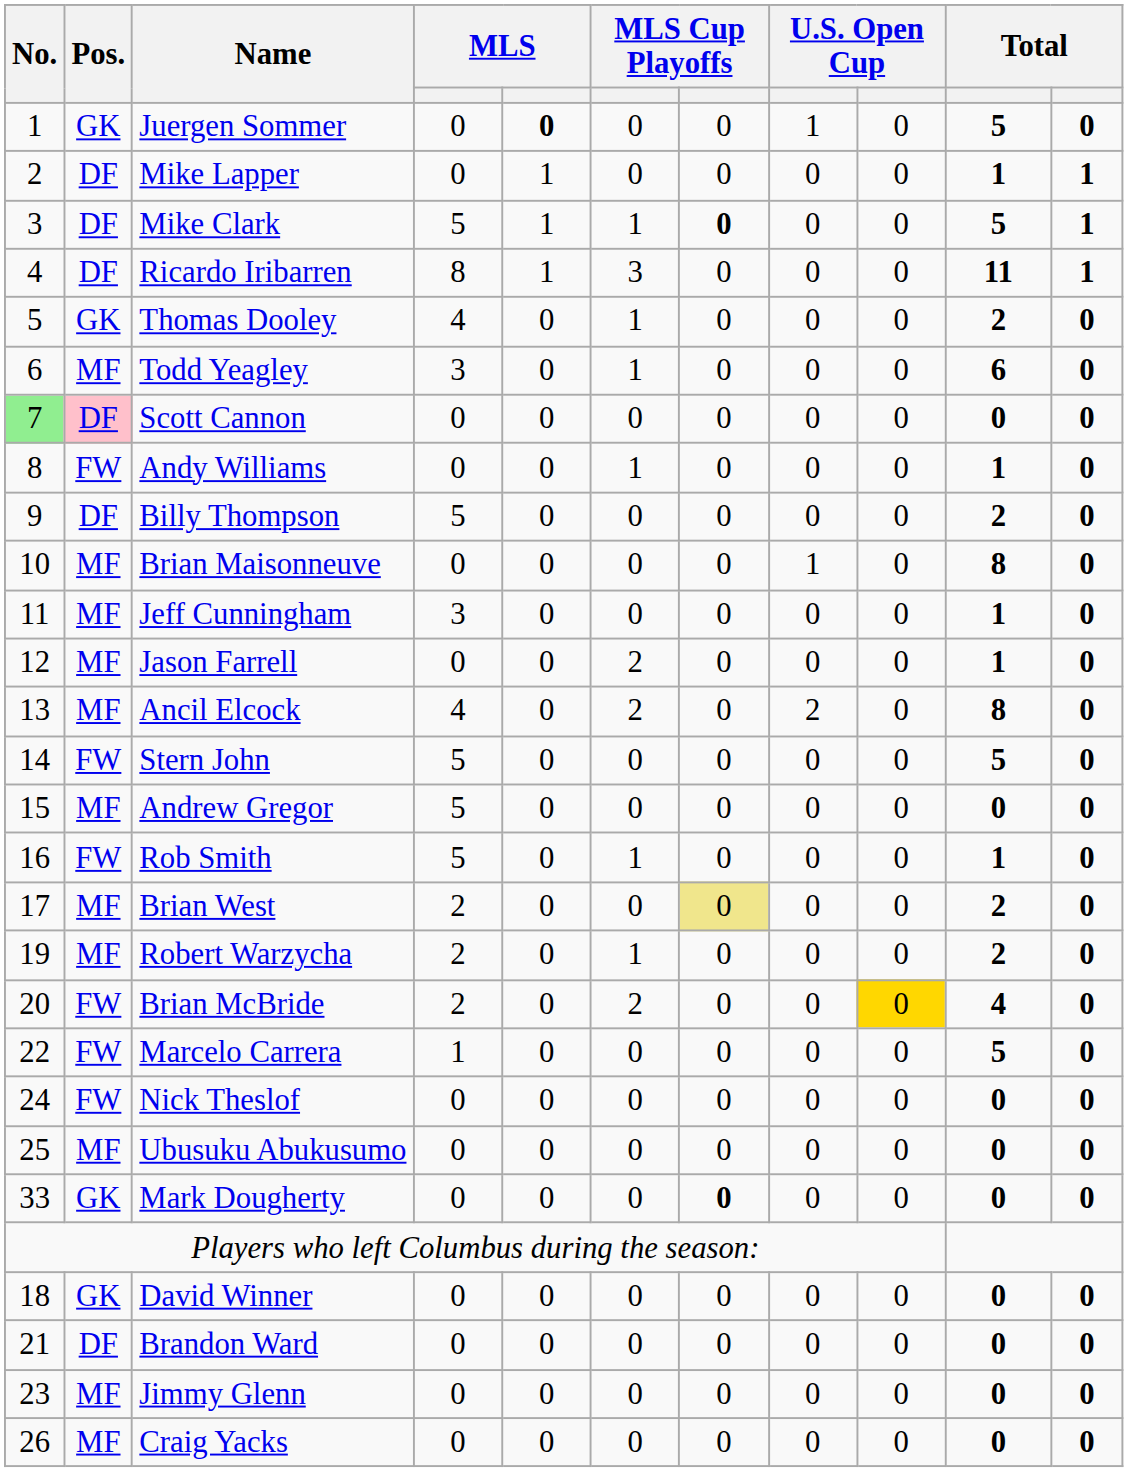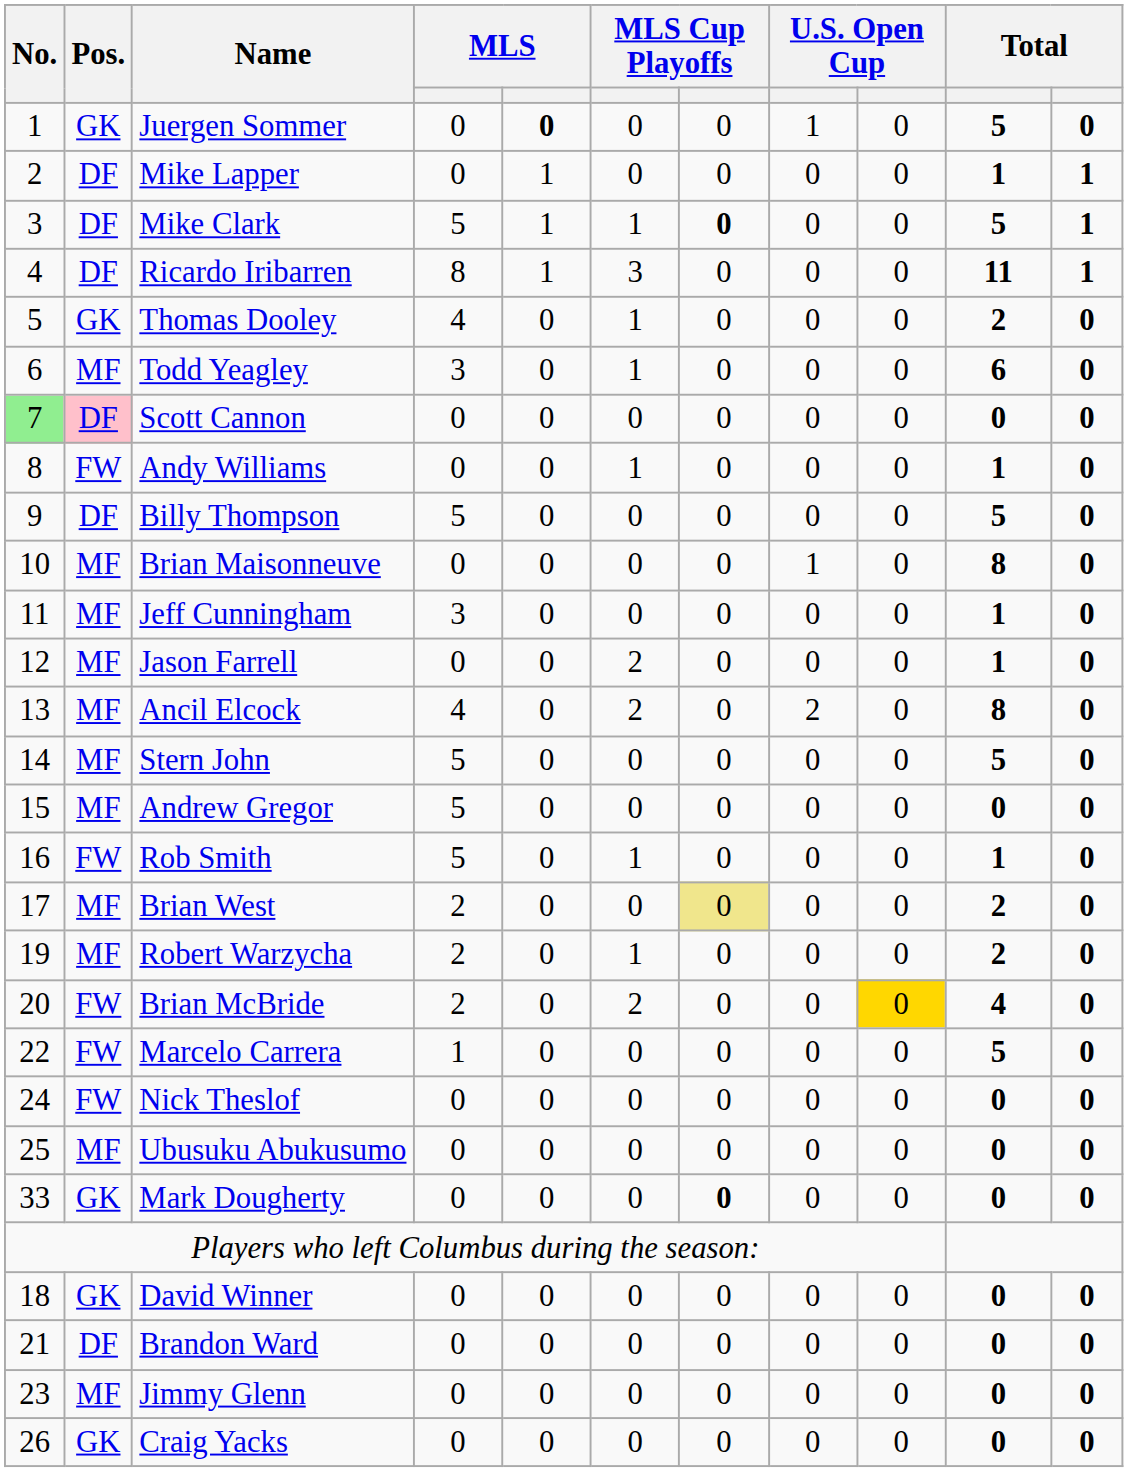 <table class="wikitable sortable" style="text-align: center;">
 <tr>
 <th rowspan=2>No.</th>
 <th rowspan=2>Pos.</th>
 <th rowspan=2>Name</th>
 <th colspan=2 style="width:85px;"><a href='#'>MLS</a></th>
 <th colspan=2 style="width:85px;"><a href='#'>MLS Cup Playoffs</a></th>
 <th colspan=2 style="width:85px;"><a href='#'>U.S. Open Cup</a></th>
 <th colspan=2 style="width:85px;"><strong>Total</strong></th>
 </tr>
 <tr>
 <th></th>
 <th></th>
 <th></th>
 <th></th>
 <th></th>
 <th></th>
 <th></th>
 <th></th>
 </tr>
 <tr>
 <td>1</td>
 <td><a href='#'>GK</a></td>
 <td align=left> <a href='#'>Juergen Sommer</a></td>
 <td>0</td>
 <td><strong>0</strong></td>
 <td>0</td>
 <td>0</td>
 <td>1</td>
 <td>0</td>
 <td><strong>5</strong></td>
 <td><strong>0</strong></td>
 </tr>
 <tr>
 <td>2</td>
 <td><a href='#'>DF</a></td>
 <td align=left> <a href='#'>Mike Lapper</a></td>
 <td>0</td>
 <td>1</td>
 <td>0</td>
 <td>0</td>
 <td>0</td>
 <td>0</td>
 <td><strong>1</strong></td>
 <td><strong>1</strong></td>
 </tr>
 <tr>
 <td>3</td>
 <td><a href='#'>DF</a></td>
 <td align=left> <a href='#'>Mike Clark</a></td>
 <td>5</td>
 <td>1</td>
 <td>1</td>
 <td><strong>0</strong></td>
 <td>0</td>
 <td>0</td>
 <td><strong>5</strong></td>
 <td><strong>1</strong></td>
 </tr>
 <tr>
 <td>4</td>
 <td><a href='#'>DF</a></td>
 <td align=left> <a href='#'>Ricardo Iribarren</a></td>
 <td>8</td>
 <td>1</td>
 <td>3</td>
 <td>0</td>
 <td>0</td>
 <td>0</td>
 <td><strong>11</strong></td>
 <td><strong>1</strong></td>
 </tr>
 <tr>
 <td>5</td>
 <td><a href='#'>GK</a></td>
 <td align=left> <a href='#'>Thomas Dooley</a></td>
 <td>4</td>
 <td>0</td>
 <td>1</td>
 <td>0</td>
 <td>0</td>
 <td>0</td>
 <td><strong>2</strong></td>
 <td><strong>0</strong></td>
 </tr>
 <tr>
 <td>6</td>
 <td><a href='#'>MF</a></td>
 <td align=left> <a href='#'>Todd Yeagley</a></td>
 <td>3</td>
 <td>0</td>
 <td>1</td>
 <td>0</td>
 <td>0</td>
 <td>0</td>
 <td><strong>6</strong></td>
 <td><strong>0</strong></td>
 </tr>
 <tr>
 <td style="background: lightgreen;">7</td>
 <td style="background: pink;"><a href='#'>DF</a></td>
 <td align=left> <a href='#'>Scott Cannon</a></td>
 <td>0</td>
 <td>0</td>
 <td>0</td>
 <td>0</td>
 <td>0</td>
 <td>0</td>
 <td><strong>0</strong></td>
 <td><strong>0</strong></td>
 </tr>
 <tr>
 <td>8</td>
 <td><a href='#'>FW</a></td>
 <td align=left> <a href='#'>Andy Williams</a></td>
 <td>0</td>
 <td>0</td>
 <td>1</td>
 <td>0</td>
 <td>0</td>
 <td>0</td>
 <td><strong>1</strong></td>
 <td><strong>0</strong></td>
 </tr>
 <tr>
 <td>9</td>
 <td><a href='#'>DF</a></td>
 <td align=left> <a href='#'>Billy Thompson</a></td>
 <td>5</td>
 <td>0</td>
 <td>0</td>
 <td>0</td>
 <td>0</td>
 <td>0</td>
-<td><strong>2</strong></td>
+<td><strong>5</strong></td>
 <td><strong>0</strong></td>
 </tr>
 <tr>
 <td>10</td>
 <td><a href='#'>MF</a></td>
 <td align=left> <a href='#'>Brian Maisonneuve</a></td>
 <td>0</td>
 <td>0</td>
 <td>0</td>
 <td>0</td>
 <td>1</td>
 <td>0</td>
 <td><strong>8</strong></td>
 <td><strong>0</strong></td>
 </tr>
 <tr>
 <td>11</td>
 <td><a href='#'>MF</a></td>
 <td align=left> <a href='#'>Jeff Cunningham</a></td>
 <td>3</td>
 <td>0</td>
 <td>0</td>
 <td>0</td>
 <td>0</td>
 <td>0</td>
 <td><strong>1</strong></td>
 <td><strong>0</strong></td>
 </tr>
 <tr>
 <td>12</td>
 <td><a href='#'>MF</a></td>
 <td align=left> <a href='#'>Jason Farrell</a></td>
 <td>0</td>
 <td>0</td>
 <td>2</td>
 <td>0</td>
 <td>0</td>
 <td>0</td>
 <td><strong>1</strong></td>
 <td><strong>0</strong></td>
 </tr>
 <tr>
 <td>13</td>
 <td><a href='#'>MF</a></td>
 <td align=left> <a href='#'>Ancil Elcock</a></td>
 <td>4</td>
 <td>0</td>
 <td>2</td>
 <td>0</td>
 <td>2</td>
 <td>0</td>
 <td><strong>8</strong></td>
 <td><strong>0</strong></td>
 </tr>
 <tr>
 <td>14</td>
-<td><a href='#'>FW</a></td>
+<td><a href='#'>MF</a></td>
 <td align=left> <a href='#'>Stern John</a></td>
 <td>5</td>
 <td>0</td>
 <td>0</td>
 <td>0</td>
 <td>0</td>
 <td>0</td>
 <td><strong>5</strong></td>
 <td><strong>0</strong></td>
 </tr>
 <tr>
 <td>15</td>
 <td><a href='#'>MF</a></td>
 <td align=left> <a href='#'>Andrew Gregor</a></td>
 <td>5</td>
 <td>0</td>
 <td>0</td>
 <td>0</td>
 <td>0</td>
 <td>0</td>
 <td><strong>0</strong></td>
 <td><strong>0</strong></td>
 </tr>
 <tr>
 <td>16</td>
 <td><a href='#'>FW</a></td>
 <td align=left> <a href='#'>Rob Smith</a></td>
 <td>5</td>
 <td>0</td>
 <td>1</td>
 <td>0</td>
 <td>0</td>
 <td>0</td>
 <td><strong>1</strong></td>
 <td><strong>0</strong></td>
 </tr>
 <tr>
 <td>17</td>
 <td><a href='#'>MF</a></td>
 <td align=left> <a href='#'>Brian West</a></td>
 <td>2</td>
 <td>0</td>
 <td>0</td>
 <td style="background: khaki;">0</td>
 <td>0</td>
 <td>0</td>
 <td><strong>2</strong></td>
 <td><strong>0</strong></td>
 </tr>
 <tr>
 <td>19</td>
 <td><a href='#'>MF</a></td>
 <td align=left> <a href='#'>Robert Warzycha</a></td>
 <td>2</td>
 <td>0</td>
 <td>1</td>
 <td>0</td>
 <td>0</td>
 <td>0</td>
 <td><strong>2</strong></td>
 <td><strong>0</strong></td>
 </tr>
 <tr>
 <td>20</td>
 <td><a href='#'>FW</a></td>
 <td align=left> <a href='#'>Brian McBride</a></td>
 <td>2</td>
 <td>0</td>
 <td>2</td>
 <td>0</td>
 <td>0</td>
 <td style="background: gold;">0</td>
 <td><strong>4</strong></td>
 <td><strong>0</strong></td>
 </tr>
 <tr>
 <td>22</td>
 <td><a href='#'>FW</a></td>
 <td align=left> <a href='#'>Marcelo Carrera</a></td>
 <td>1</td>
 <td>0</td>
 <td>0</td>
 <td>0</td>
 <td>0</td>
 <td>0</td>
 <td><strong>5</strong></td>
 <td><strong>0</strong></td>
 </tr>
 <tr>
 <td>24</td>
 <td><a href='#'>FW</a></td>
 <td align=left> <a href='#'>Nick Theslof</a></td>
 <td>0</td>
 <td>0</td>
 <td>0</td>
 <td>0</td>
 <td>0</td>
 <td>0</td>
 <td><strong>0</strong></td>
 <td><strong>0</strong></td>
 </tr>
 <tr>
 <td>25</td>
 <td><a href='#'>MF</a></td>
 <td align=left> <a href='#'>Ubusuku Abukusumo</a></td>
 <td>0</td>
 <td>0</td>
 <td>0</td>
 <td>0</td>
 <td>0</td>
 <td>0</td>
 <td><strong>0</strong></td>
 <td><strong>0</strong></td>
 </tr>
 <tr>
 <td>33</td>
 <td><a href='#'>GK</a></td>
 <td align=left> <a href='#'>Mark Dougherty</a></td>
 <td>0</td>
 <td>0</td>
 <td>0</td>
 <td><strong>0</strong></td>
 <td>0</td>
 <td>0</td>
 <td><strong>0</strong></td>
 <td><strong>0</strong></td>
 </tr>
 <tr>
 <td colspan=9 align=center><em>Players who left Columbus during the season:</em></td>
 </tr>
 <tr>
 <td>18</td>
 <td><a href='#'>GK</a></td>
 <td align=left> <a href='#'>David Winner</a></td>
 <td>0</td>
 <td>0</td>
 <td>0</td>
 <td>0</td>
 <td>0</td>
 <td>0</td>
 <td><strong>0</strong></td>
 <td><strong>0</strong></td>
 </tr>
 <tr>
 <td>21</td>
 <td><a href='#'>DF</a></td>
 <td align=left> <a href='#'>Brandon Ward</a></td>
 <td>0</td>
 <td>0</td>
 <td>0</td>
 <td>0</td>
 <td>0</td>
 <td>0</td>
 <td><strong>0</strong></td>
 <td><strong>0</strong></td>
 </tr>
 <tr>
 <td>23</td>
 <td><a href='#'>MF</a></td>
 <td align=left> <a href='#'>Jimmy Glenn</a></td>
 <td>0</td>
 <td>0</td>
 <td>0</td>
 <td>0</td>
 <td>0</td>
 <td>0</td>
 <td><strong>0</strong></td>
 <td><strong>0</strong></td>
 </tr>
 <tr>
 <td>26</td>
-<td><a href='#'>MF</a></td>
+<td><a href='#'>GK</a></td>
 <td align=left> <a href='#'>Craig Yacks</a></td>
 <td>0</td>
 <td>0</td>
 <td>0</td>
 <td>0</td>
 <td>0</td>
 <td>0</td>
 <td><strong>0</strong></td>
 <td><strong>0</strong></td>
 </tr>
 </table>
